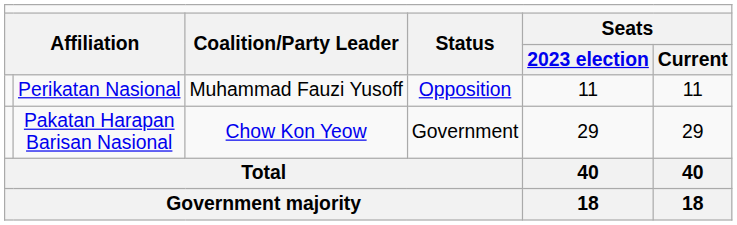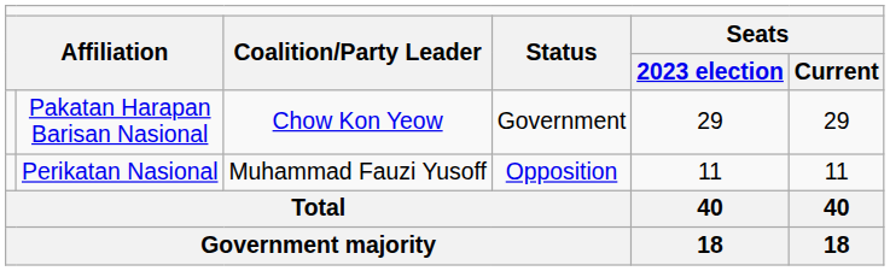 <table class="wikitable" style="text-align:center;">
 <tr>
 <td colspan=6></td>
 </tr>
 <tr>
 <th colspan="2" rowspan="2">Affiliation</th>
 <th rowspan="2">Coalition/Party Leader</th>
 <th rowspan="2">Status</th>
 <th colspan="2">Seats</th>
 </tr>
 <tr>
 <th><a href='#'>2023 election</a></th>
 <th>Current</th>
 </tr>
 <tr>
+<td><br></td>
+<td><a href='#'>Pakatan Harapan</a><br><a href='#'>Barisan Nasional</a></td>
+<td><a href='#'>Chow Kon Yeow</a></td>
+<td>Government</td>
+<td>29</td>
+<td>29</td>
+</tr>
+<tr>
 <td></td>
 <td><a href='#'>Perikatan Nasional</a></td>
 <td>Muhammad Fauzi Yusoff</td>
 <td><a href='#'>Opposition</a></td>
 <td>11</td>
 <td>11</td>
-</tr>
-<tr>
-<td><br></td>
-<td><a href='#'>Pakatan Harapan</a><br><a href='#'>Barisan Nasional</a></td>
-<td><a href='#'>Chow Kon Yeow</a></td>
-<td>Government</td>
-<td>29</td>
-<td>29</td>
 </tr>
 <tr>
 <th colspan="4">Total</th>
 <th>40</th>
 <th>40</th>
 </tr>
 <tr>
 <th colspan="4">Government majority</th>
 <th>18</th>
 <th>18</th>
 </tr>
 </table>
